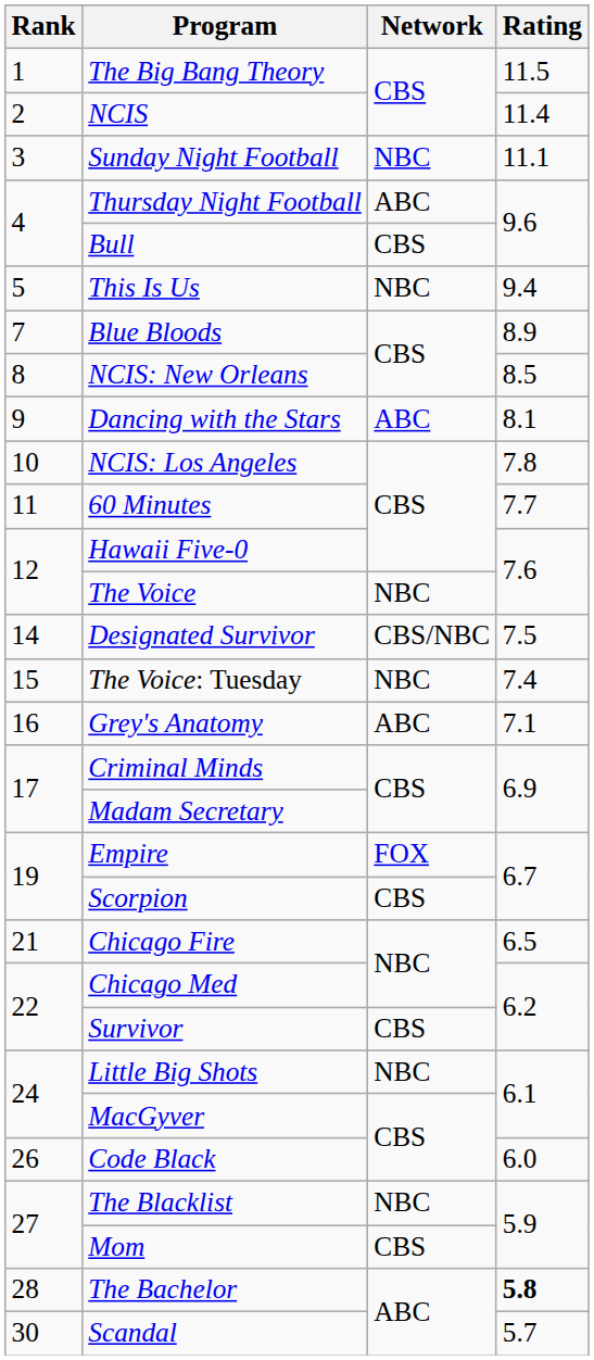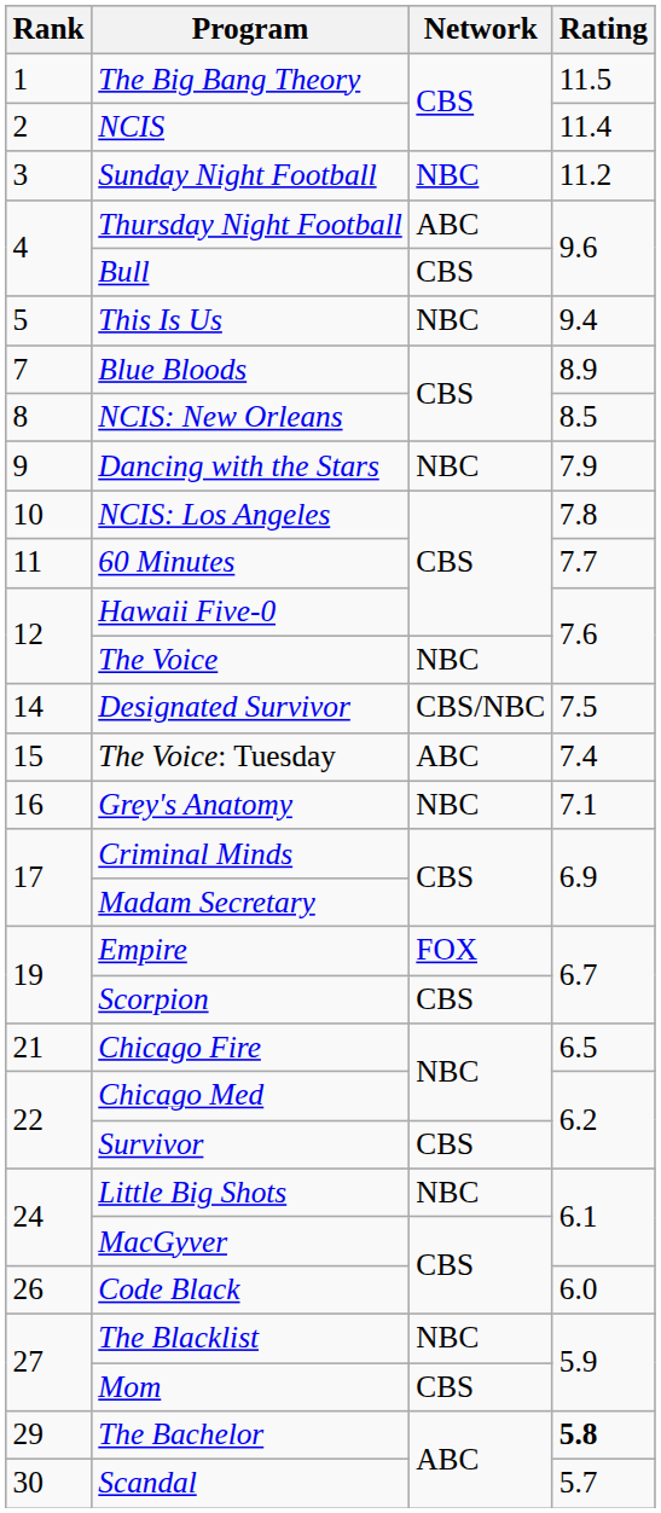 <table class="wikitable">
 <tr>
 <th>Rank</th>
 <th>Program</th>
 <th>Network</th>
 <th>Rating</th>
 </tr>
 <tr>
 <td>1</td>
 <td><em><a href='#'>The Big Bang Theory</a></em></td>
 <td rowspan="2"><a href='#'>CBS</a></td>
 <td>11.5</td>
 </tr>
 <tr>
 <td>2</td>
 <td><em><a href='#'>NCIS</a></em></td>
 <td>11.4</td>
 </tr>
 <tr>
 <td>3</td>
 <td><em><a href='#'>Sunday Night Football</a></em></td>
 <td><a href='#'>NBC</a></td>
-<td>11.1</td>
+<td>11.2</td>
 </tr>
 <tr>
 <td rowspan="2">4</td>
 <td><em><a href='#'>Thursday Night Football</a></em></td>
 <td>ABC</td>
 <td rowspan="2">9.6</td>
 </tr>
 <tr>
 <td><em><a href='#'>Bull</a></em></td>
 <td>CBS</td>
 </tr>
 <tr>
 <td>5</td>
 <td><em><a href='#'>This Is Us</a></em></td>
 <td>NBC</td>
 <td>9.4</td>
 </tr>
 <tr>
 <td>7</td>
 <td><em><a href='#'>Blue Bloods</a></em></td>
 <td rowspan="2">CBS</td>
 <td>8.9</td>
 </tr>
 <tr>
 <td>8</td>
 <td><em><a href='#'>NCIS: New Orleans</a></em></td>
 <td>8.5</td>
 </tr>
 <tr>
 <td>9</td>
 <td><em><a href='#'>Dancing with the Stars</a></em></td>
-<td><a href='#'>ABC</a></td>
-<td>8.1</td>
+<td>NBC</td>
+<td>7.9</td>
 </tr>
 <tr>
 <td>10</td>
 <td><em><a href='#'>NCIS: Los Angeles</a></em></td>
 <td rowspan="3">CBS</td>
 <td>7.8</td>
 </tr>
 <tr>
 <td>11</td>
 <td><em><a href='#'>60 Minutes</a></em></td>
 <td>7.7</td>
 </tr>
 <tr>
 <td rowspan="2">12</td>
 <td><em><a href='#'>Hawaii Five-0</a></em></td>
 <td rowspan="2">7.6</td>
 </tr>
 <tr>
 <td><em><a href='#'>The Voice</a></em></td>
 <td>NBC</td>
 </tr>
 <tr>
 <td>14</td>
 <td><em><a href='#'>Designated Survivor</a></em></td>
 <td>CBS/NBC</td>
 <td>7.5</td>
 </tr>
 <tr>
 <td>15</td>
 <td><em>The Voice</em>: Tuesday</td>
-<td>NBC</td>
+<td>ABC</td>
 <td>7.4</td>
 </tr>
 <tr>
 <td>16</td>
 <td><em><a href='#'>Grey's Anatomy</a></em></td>
-<td>ABC</td>
+<td>NBC</td>
 <td>7.1</td>
 </tr>
 <tr>
 <td rowspan="2">17</td>
 <td><em><a href='#'>Criminal Minds</a></em></td>
 <td rowspan="2">CBS</td>
 <td rowspan="2">6.9</td>
 </tr>
 <tr>
 <td><em><a href='#'>Madam Secretary</a></em></td>
 </tr>
 <tr>
 <td rowspan="2">19</td>
 <td><em><a href='#'>Empire</a></em></td>
 <td><a href='#'>FOX</a></td>
 <td rowspan="2">6.7</td>
 </tr>
 <tr>
 <td><em><a href='#'>Scorpion</a></em></td>
 <td>CBS</td>
 </tr>
 <tr>
 <td>21</td>
 <td><em><a href='#'>Chicago Fire</a></em></td>
 <td rowspan="2">NBC</td>
 <td>6.5</td>
 </tr>
 <tr>
 <td rowspan="2">22</td>
 <td><em><a href='#'>Chicago Med</a></em></td>
 <td rowspan="2">6.2</td>
 </tr>
 <tr>
 <td><em><a href='#'>Survivor</a></em></td>
 <td>CBS</td>
 </tr>
 <tr>
 <td rowspan="2">24</td>
 <td><em><a href='#'>Little Big Shots</a></em></td>
 <td>NBC</td>
 <td rowspan="2">6.1</td>
 </tr>
 <tr>
 <td><em><a href='#'>MacGyver</a></em></td>
 <td rowspan="2">CBS</td>
 </tr>
 <tr>
 <td>26</td>
 <td><em><a href='#'>Code Black</a></em></td>
 <td>6.0</td>
 </tr>
 <tr>
 <td rowspan="2">27</td>
 <td><em><a href='#'>The Blacklist</a></em></td>
 <td>NBC</td>
 <td rowspan="2">5.9</td>
 </tr>
 <tr>
 <td><em><a href='#'>Mom</a></em></td>
 <td>CBS</td>
 </tr>
 <tr>
-<td>28</td>
+<td>29</td>
 <td><em><a href='#'>The Bachelor</a></em></td>
 <td rowspan="2">ABC</td>
 <td><strong>5.8</strong></td>
 </tr>
 <tr>
 <td>30</td>
 <td><em><a href='#'>Scandal</a></em></td>
 <td>5.7</td>
 </tr>
 </table>
